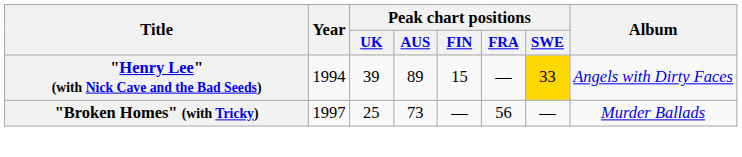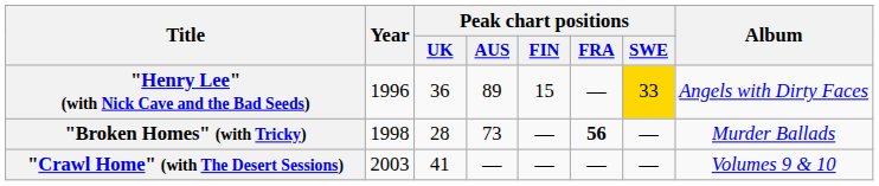 <table class="wikitable plainrowheaders" style="text-align:center;" border="1">
 <tr>
 <th scope="col" rowspan="2" style="width:18em;">Title</th>
 <th scope="col" rowspan="2">Year</th>
 <th scope="col" colspan="5">Peak chart positions</th>
 <th scope="col" rowspan="2">Album</th>
 </tr>
 <tr>
 <th scope="col" style="width:2.5em;font-size:90%;"><a href='#'>UK</a><br></th>
 <th scope="col" style="width:2.5em;font-size:90%;"><a href='#'>AUS</a><br></th>
 <th scope="col" style="width:2.5em;font-size:90%;"><a href='#'>FIN</a><br></th>
 <th scope="col" style="width:2.5em;font-size:90%;"><a href='#'>FRA</a><br></th>
 <th scope="col" style="width:2.5em;font-size:90%;"><a href='#'>SWE</a><br></th>
 </tr>
 <tr>
 <th scope="row">"<a href='#'>Henry Lee</a>"<br><small>(with <a href='#'>Nick Cave and the Bad Seeds</a>)</small></th>
-<td>1994</td>
-<td>39<br></td>
+<td>1996</td>
+<td>36<br></td>
 <td>89</td>
 <td>15</td>
 <td>—</td>
 <td style="background: gold;">33</td>
 <td><em><a href='#'>Angels with Dirty Faces</a></em></td>
 </tr>
 <tr>
 <th scope="row">"Broken Homes" <small>(with <a href='#'>Tricky</a>)</small></th>
-<td>1997</td>
-<td>25<br></td>
+<td>1998</td>
+<td>28<br></td>
 <td>73</td>
 <td>—</td>
-<td>56</td>
+<td><strong>56</strong></td>
 <td>—</td>
 <td><em><a href='#'>Murder Ballads</a></em></td>
 </tr>
+<tr>
+<th scope="row">"<a href='#'>Crawl Home</a>" <small>(with <a href='#'>The Desert Sessions</a>)</small></th>
+<td>2003</td>
+<td>41</td>
+<td>—</td>
+<td>—</td>
+<td>—</td>
+<td>—</td>
+<td><em><a href='#'>Volumes 9 & 10</a></em></td>
+</tr>
 </table>
